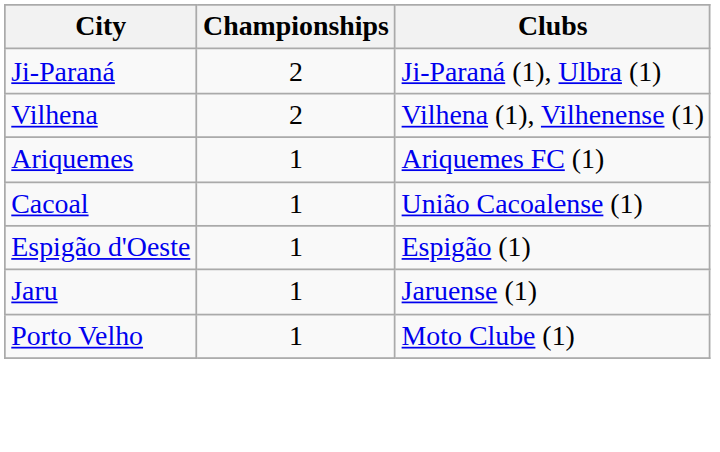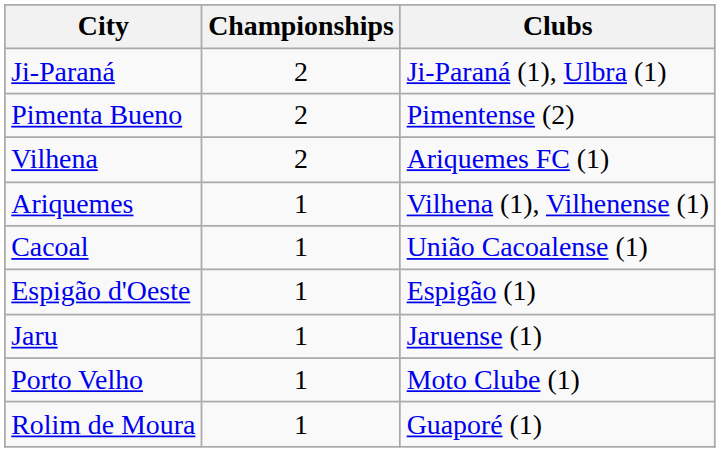 <table class="wikitable">
 <tr>
 <th>City</th>
 <th>Championships</th>
 <th>Clubs</th>
 </tr>
 <tr>
 <td> <a href='#'>Ji-Paraná</a></td>
 <td align="center">2</td>
 <td><a href='#'>Ji-Paraná</a> (1), <a href='#'>Ulbra</a> (1)</td>
 </tr>
 <tr>
+<td> <a href='#'>Pimenta Bueno</a></td>
+<td align="center">2</td>
+<td><a href='#'>Pimentense</a> (2)</td>
+</tr>
+<tr>
 <td> <a href='#'>Vilhena</a></td>
 <td align="center">2</td>
-<td><a href='#'>Vilhena</a> (1), <a href='#'>Vilhenense</a> (1)</td>
+<td><a href='#'>Ariquemes FC</a> (1)</td>
 </tr>
 <tr>
 <td> <a href='#'>Ariquemes</a></td>
 <td align="center">1</td>
-<td><a href='#'>Ariquemes FC</a> (1)</td>
+<td><a href='#'>Vilhena</a> (1), <a href='#'>Vilhenense</a> (1)</td>
 </tr>
 <tr>
 <td> <a href='#'>Cacoal</a></td>
 <td align="center">1</td>
 <td><a href='#'>União Cacoalense</a> (1)</td>
 </tr>
 <tr>
 <td> <a href='#'>Espigão d'Oeste</a></td>
 <td align="center">1</td>
 <td><a href='#'>Espigão</a> (1)</td>
 </tr>
 <tr>
 <td> <a href='#'>Jaru</a></td>
 <td align="center">1</td>
 <td><a href='#'>Jaruense</a> (1)</td>
 </tr>
 <tr>
 <td> <a href='#'>Porto Velho</a></td>
 <td align="center">1</td>
 <td><a href='#'>Moto Clube</a> (1)</td>
 </tr>
+<tr>
+<td> <a href='#'>Rolim de Moura</a></td>
+<td align="center">1</td>
+<td><a href='#'>Guaporé</a> (1)</td>
+</tr>
 </table>
